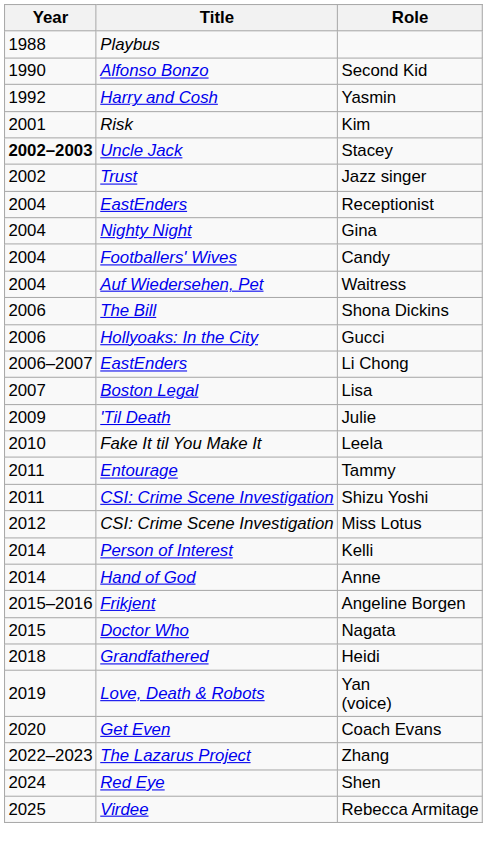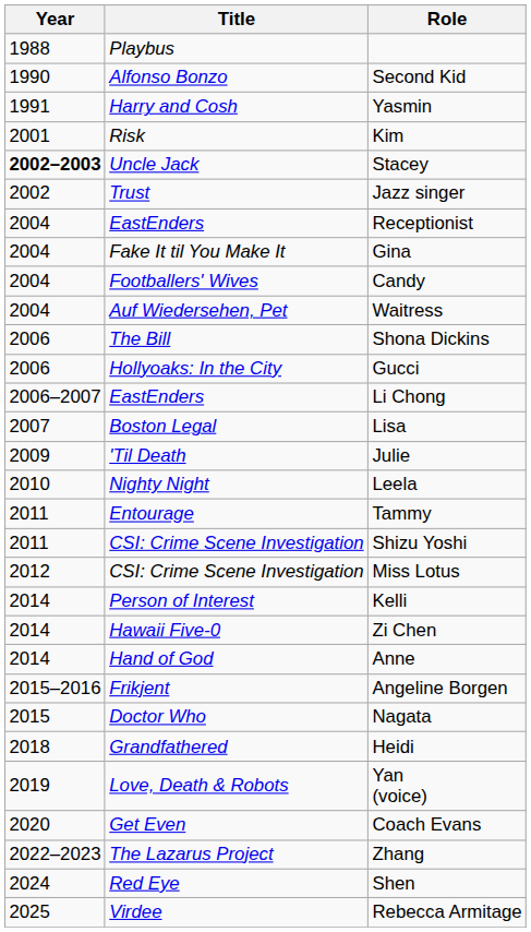 <table class="wikitable sortable">
 <tr>
 <th>Year</th>
 <th>Title</th>
 <th>Role</th>
 </tr>
 <tr>
 <td>1988</td>
 <td><em>Playbus</em></td>
 <td></td>
 </tr>
 <tr>
 <td>1990</td>
 <td><em><a href='#'>Alfonso Bonzo</a></em></td>
 <td>Second Kid</td>
 </tr>
 <tr>
-<td>1992</td>
+<td>1991</td>
 <td><em><a href='#'>Harry and Cosh</a></em></td>
 <td>Yasmin</td>
 </tr>
 <tr>
 <td>2001</td>
 <td><em>Risk</em></td>
 <td>Kim</td>
 </tr>
 <tr>
 <td><strong>2002–2003</strong></td>
 <td><em><a href='#'>Uncle Jack</a></em></td>
 <td>Stacey</td>
 </tr>
 <tr>
 <td>2002</td>
 <td><em><a href='#'>Trust</a></em></td>
 <td>Jazz singer</td>
 </tr>
 <tr>
 <td>2004</td>
 <td><em><a href='#'>EastEnders</a></em></td>
 <td>Receptionist</td>
 </tr>
 <tr>
 <td>2004</td>
-<td><em><a href='#'>Nighty Night</a></em></td>
+<td><em>Fake It til You Make It</em></td>
 <td>Gina</td>
 </tr>
 <tr>
 <td>2004</td>
 <td><em><a href='#'>Footballers' Wives</a></em></td>
 <td>Candy</td>
 </tr>
 <tr>
 <td>2004</td>
 <td><em><a href='#'>Auf Wiedersehen, Pet</a></em></td>
 <td>Waitress</td>
 </tr>
 <tr>
 <td>2006</td>
 <td><em><a href='#'>The Bill</a></em></td>
 <td>Shona Dickins</td>
 </tr>
 <tr>
 <td>2006</td>
 <td><em><a href='#'>Hollyoaks: In the City</a></em></td>
 <td>Gucci</td>
 </tr>
 <tr>
 <td>2006–2007</td>
 <td><em><a href='#'>EastEnders</a></em></td>
 <td>Li Chong</td>
 </tr>
 <tr>
 <td>2007</td>
 <td><em><a href='#'>Boston Legal</a></em></td>
 <td>Lisa</td>
 </tr>
 <tr>
 <td>2009</td>
 <td><em><a href='#'>'Til Death</a></em></td>
 <td>Julie</td>
 </tr>
 <tr>
 <td>2010</td>
-<td><em>Fake It til You Make It</em></td>
+<td><em><a href='#'>Nighty Night</a></em></td>
 <td>Leela</td>
 </tr>
 <tr>
 <td>2011</td>
 <td><em><a href='#'>Entourage</a></em></td>
 <td>Tammy</td>
 </tr>
 <tr>
 <td>2011</td>
 <td><em><a href='#'>CSI: Crime Scene Investigation</a></em></td>
 <td>Shizu Yoshi</td>
 </tr>
 <tr>
 <td>2012</td>
 <td><em>CSI: Crime Scene Investigation</em></td>
 <td>Miss Lotus</td>
 </tr>
 <tr>
 <td>2014</td>
 <td><em><a href='#'>Person of Interest</a></em></td>
 <td>Kelli</td>
+</tr>
+<tr>
+<td>2014</td>
+<td><em><a href='#'>Hawaii Five-0</a></em></td>
+<td>Zi Chen</td>
 </tr>
 <tr>
 <td>2014</td>
 <td><em><a href='#'>Hand of God</a></em></td>
 <td>Anne</td>
 </tr>
 <tr>
 <td>2015–2016</td>
 <td><em><a href='#'>Frikjent</a></em></td>
 <td>Angeline Borgen</td>
 </tr>
 <tr>
 <td>2015</td>
 <td><em><a href='#'>Doctor Who</a></em></td>
 <td>Nagata</td>
 </tr>
 <tr>
 <td>2018</td>
 <td><em><a href='#'>Grandfathered</a></em></td>
 <td>Heidi</td>
 </tr>
 <tr>
 <td>2019</td>
 <td><em><a href='#'>Love, Death & Robots</a></em></td>
 <td>Yan <br>(voice)</td>
 </tr>
 <tr>
 <td>2020</td>
 <td><em><a href='#'>Get Even</a></em></td>
 <td>Coach Evans</td>
 </tr>
 <tr>
 <td>2022–2023</td>
 <td><em><a href='#'>The Lazarus Project</a></em></td>
 <td>Zhang</td>
 </tr>
 <tr>
 <td>2024</td>
 <td><em><a href='#'>Red Eye</a></em></td>
 <td>Shen</td>
 </tr>
 <tr>
 <td>2025</td>
 <td><em><a href='#'>Virdee</a></em></td>
 <td>Rebecca Armitage</td>
 </tr>
 </table>
